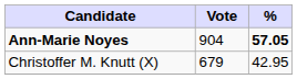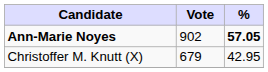 <table class="wikitable">
 <tr>
 <th style="background:#ddf; width:200px;">Candidate</th>
 <th style="background:#ddf; width:50px;">Vote</th>
 <th style="background:#ddf; width:30px;">%</th>
 </tr>
 <tr>
 <td><strong>Ann-Marie Noyes</strong></td>
-<td>904</td>
+<td>902</td>
 <td><strong>57.05</strong></td>
 </tr>
 <tr>
 <td>Christoffer M. Knutt (X)</td>
 <td>679</td>
 <td>42.95</td>
 </tr>
 <tr>
 </tr>
 </table>
